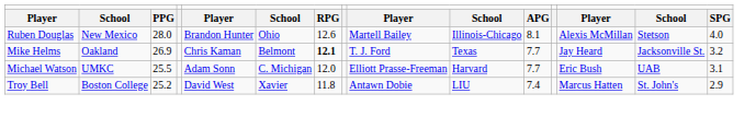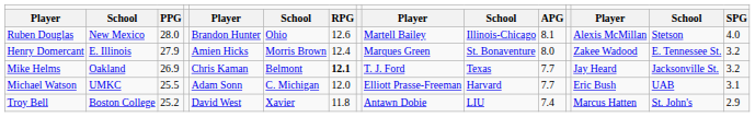 <table class="wikitable" style="text-align: left;">
 <tr>
 <td colspan=3></td>
 <td></td>
 <td colspan=3></td>
 <td></td>
 <td colspan=3></td>
 <td></td>
 <td colspan=3></td>
 </tr>
 <tr>
 <th>Player</th>
 <th>School</th>
 <th>PPG</th>
 <th></th>
 <th>Player</th>
 <th>School</th>
 <th>RPG</th>
 <th></th>
 <th>Player</th>
 <th>School</th>
 <th>APG</th>
 <th></th>
 <th>Player</th>
 <th>School</th>
 <th>SPG</th>
 </tr>
 <tr>
 <td align="left"><a href='#'>Ruben Douglas</a></td>
 <td><a href='#'>New Mexico</a></td>
 <td>28.0</td>
 <td></td>
 <td><a href='#'>Brandon Hunter</a></td>
 <td><a href='#'>Ohio</a></td>
 <td>12.6</td>
 <td></td>
 <td><a href='#'>Martell Bailey</a></td>
 <td><a href='#'>Illinois-Chicago</a></td>
 <td>8.1</td>
 <td></td>
 <td><a href='#'>Alexis McMillan</a></td>
 <td><a href='#'>Stetson</a></td>
 <td>4.0</td>
+</tr>
+<tr>
+<td align="left"><a href='#'>Henry Domercant</a></td>
+<td><a href='#'>E. Illinois</a></td>
+<td>27.9</td>
+<td></td>
+<td><a href='#'>Amien Hicks</a></td>
+<td><a href='#'>Morris Brown</a></td>
+<td>12.4</td>
+<td></td>
+<td><a href='#'>Marques Green</a></td>
+<td><a href='#'>St. Bonaventure</a></td>
+<td>8.0</td>
+<td></td>
+<td><a href='#'>Zakee Wadood</a></td>
+<td><a href='#'>E. Tennessee St.</a></td>
+<td>3.2</td>
 </tr>
 <tr>
 <td align="left"><a href='#'>Mike Helms</a></td>
 <td><a href='#'>Oakland</a></td>
 <td>26.9</td>
 <td></td>
 <td><a href='#'>Chris Kaman</a></td>
 <td><a href='#'>Belmont</a></td>
 <td><strong>12.1</strong></td>
 <td></td>
 <td><a href='#'>T. J. Ford</a></td>
 <td><a href='#'>Texas</a></td>
 <td>7.7</td>
 <td></td>
 <td><a href='#'>Jay Heard</a></td>
 <td><a href='#'>Jacksonville St.</a></td>
 <td>3.2</td>
 </tr>
 <tr>
 <td align="left"><a href='#'>Michael Watson</a></td>
 <td><a href='#'>UMKC</a></td>
 <td>25.5</td>
 <td></td>
 <td><a href='#'>Adam Sonn</a></td>
 <td><a href='#'>C. Michigan</a></td>
 <td>12.0</td>
 <td></td>
 <td><a href='#'>Elliott Prasse-Freeman</a></td>
 <td><a href='#'>Harvard</a></td>
 <td>7.7</td>
 <td></td>
 <td><a href='#'>Eric Bush</a></td>
 <td><a href='#'>UAB</a></td>
 <td>3.1</td>
 </tr>
 <tr>
 <td align="left"><a href='#'>Troy Bell</a></td>
 <td><a href='#'>Boston College</a></td>
 <td>25.2</td>
 <td></td>
 <td><a href='#'>David West</a></td>
 <td><a href='#'>Xavier</a></td>
 <td>11.8</td>
 <td></td>
 <td><a href='#'>Antawn Dobie</a></td>
 <td><a href='#'>LIU</a></td>
 <td>7.4</td>
 <td></td>
 <td><a href='#'>Marcus Hatten</a></td>
 <td><a href='#'>St. John's</a></td>
 <td>2.9</td>
 </tr>
 </table>
